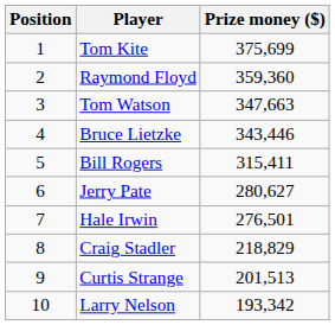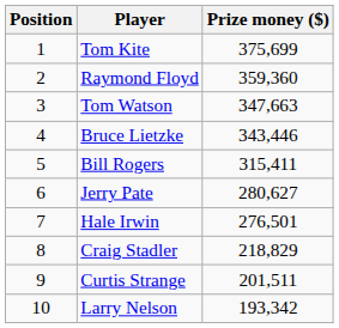 <table class="wikitable">
 <tr>
 <th>Position</th>
 <th>Player</th>
 <th>Prize money ($)</th>
 </tr>
 <tr>
 <td align=center>1</td>
 <td> <a href='#'>Tom Kite</a></td>
 <td align=center>375,699</td>
 </tr>
 <tr>
 <td align=center>2</td>
 <td> <a href='#'>Raymond Floyd</a></td>
 <td align=center>359,360</td>
 </tr>
 <tr>
 <td align=center>3</td>
 <td> <a href='#'>Tom Watson</a></td>
 <td align=center>347,663</td>
 </tr>
 <tr>
 <td align=center>4</td>
 <td> <a href='#'>Bruce Lietzke</a></td>
 <td align=center>343,446</td>
 </tr>
 <tr>
 <td align=center>5</td>
 <td> <a href='#'>Bill Rogers</a></td>
 <td align=center>315,411</td>
 </tr>
 <tr>
 <td align=center>6</td>
 <td> <a href='#'>Jerry Pate</a></td>
 <td align=center>280,627</td>
 </tr>
 <tr>
 <td align=center>7</td>
 <td> <a href='#'>Hale Irwin</a></td>
 <td align=center>276,501</td>
 </tr>
 <tr>
 <td align=center>8</td>
 <td> <a href='#'>Craig Stadler</a></td>
 <td align=center>218,829</td>
 </tr>
 <tr>
 <td align=center>9</td>
 <td> <a href='#'>Curtis Strange</a></td>
-<td align=center>201,513</td>
+<td align=center>201,511</td>
 </tr>
 <tr>
 <td align=center>10</td>
 <td> <a href='#'>Larry Nelson</a></td>
 <td align=center>193,342</td>
 </tr>
 </table>
